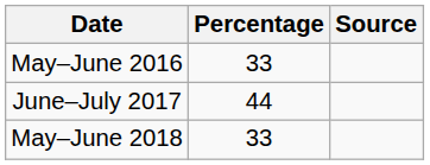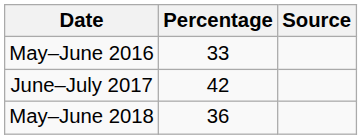 <table class="wikitable" style="text-align: center;">
 <tr>
 <th>Date</th>
 <th>Percentage</th>
 <th>Source</th>
 </tr>
 <tr>
 <td>May–June 2016</td>
 <td>33</td>
 <td></td>
 </tr>
 <tr>
 <td>June–July 2017</td>
-<td>44</td>
+<td>42</td>
 <td></td>
 </tr>
 <tr>
 <td>May–June 2018</td>
-<td>33</td>
+<td>36</td>
 <td></td>
 </tr>
 </table>
